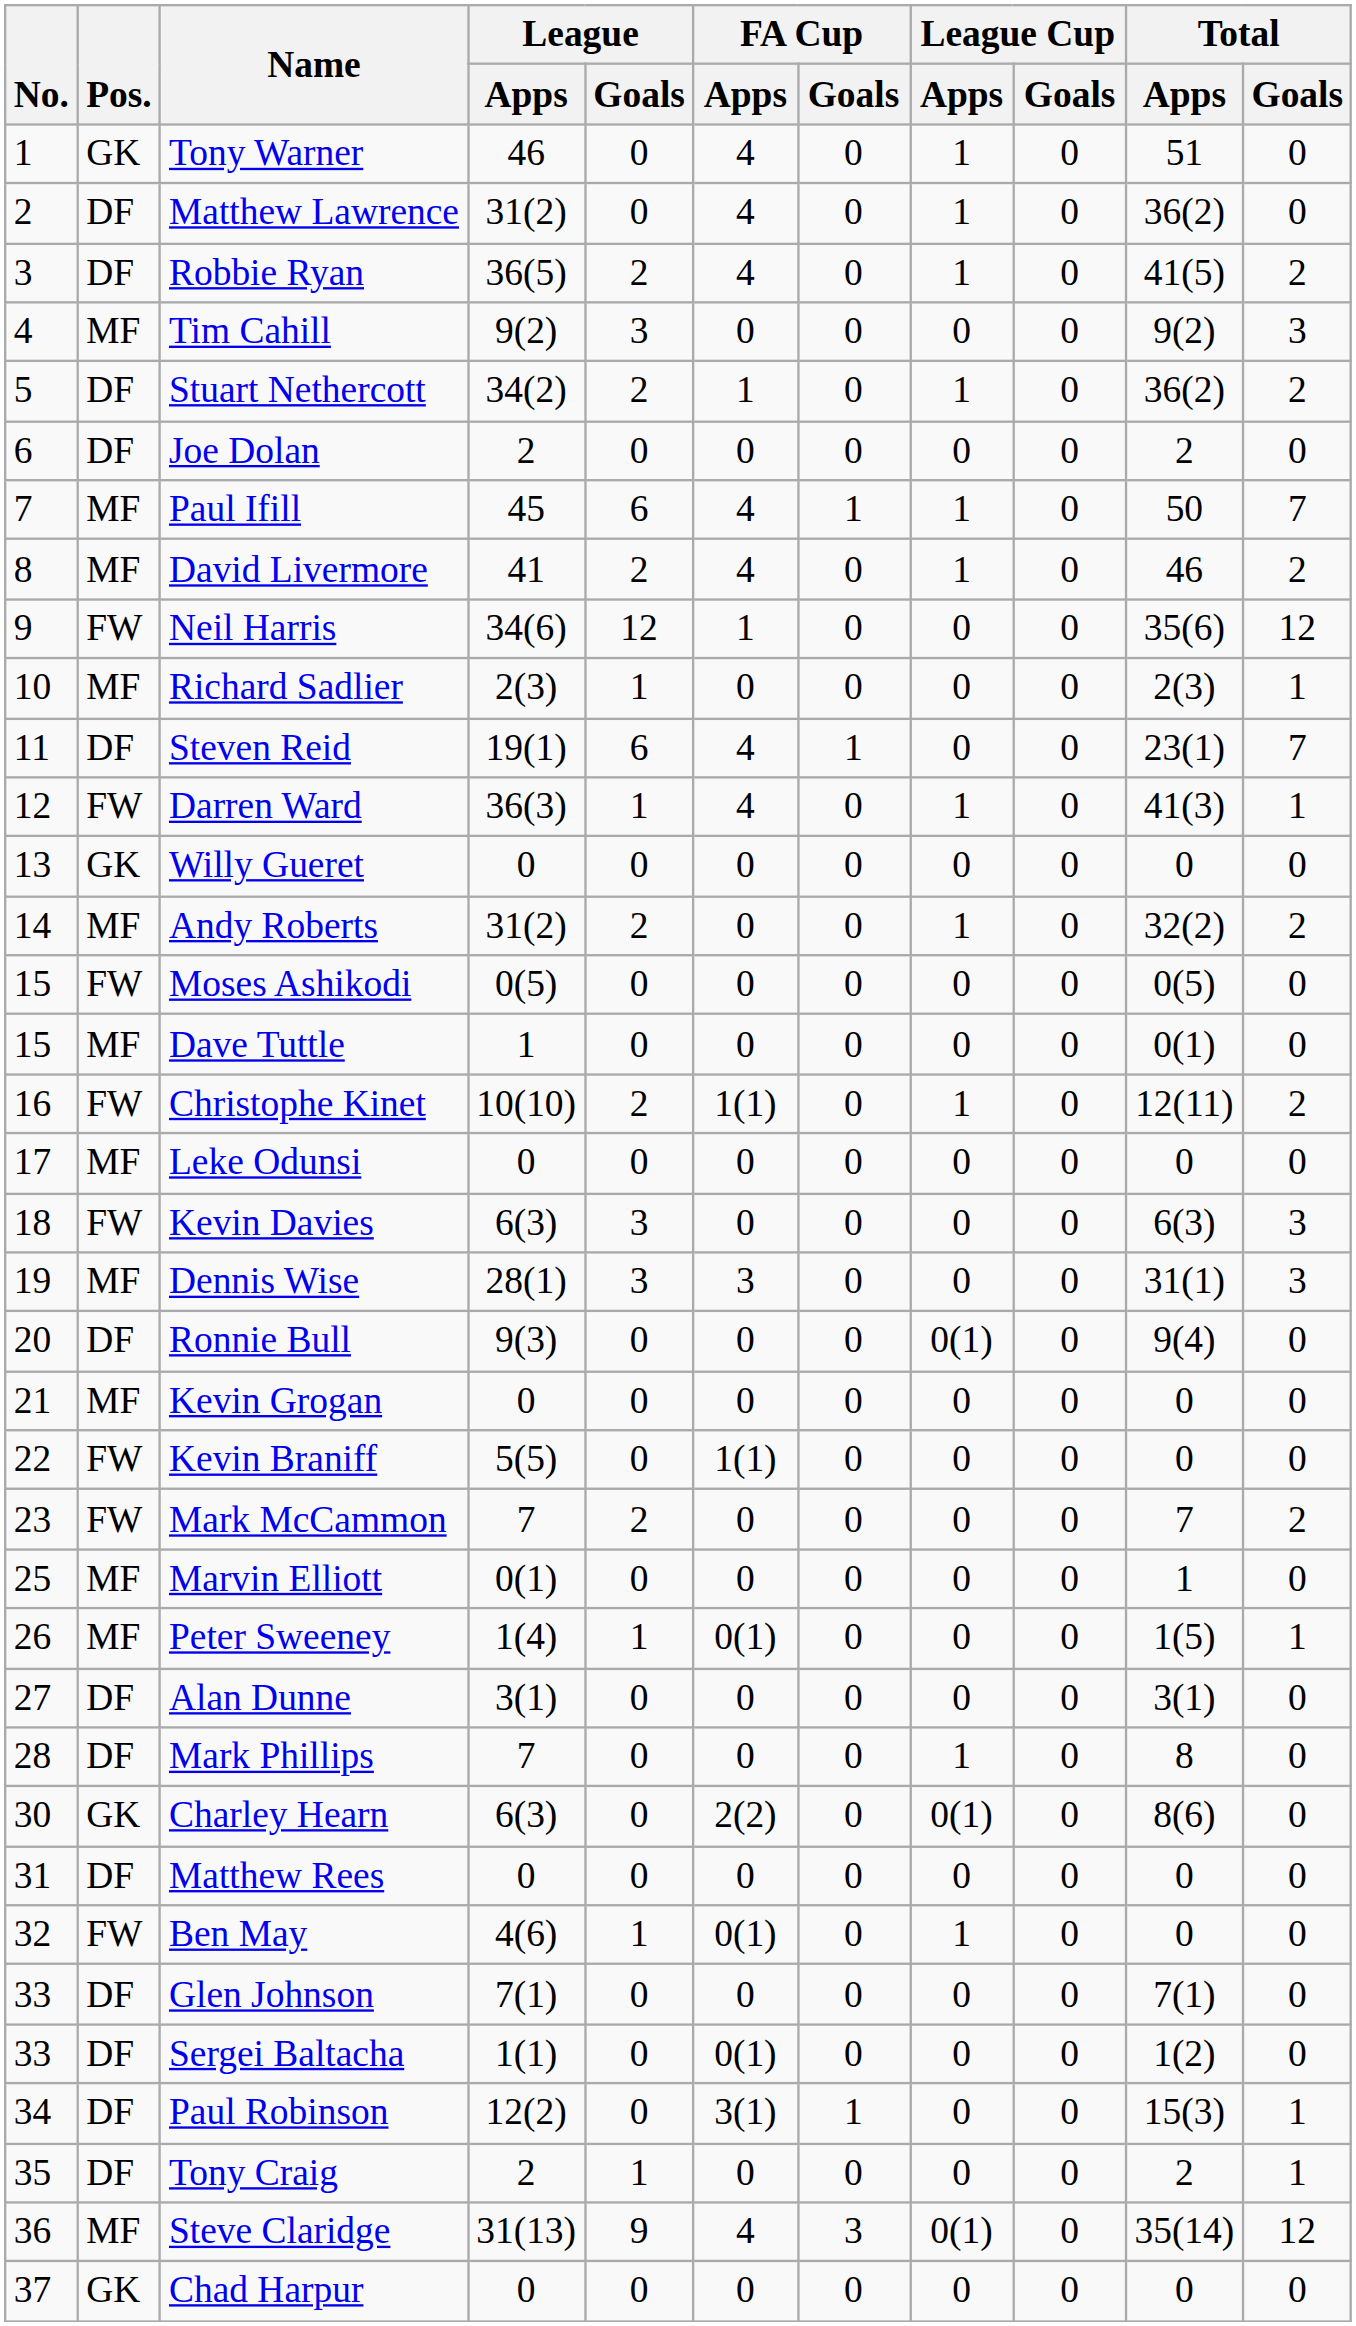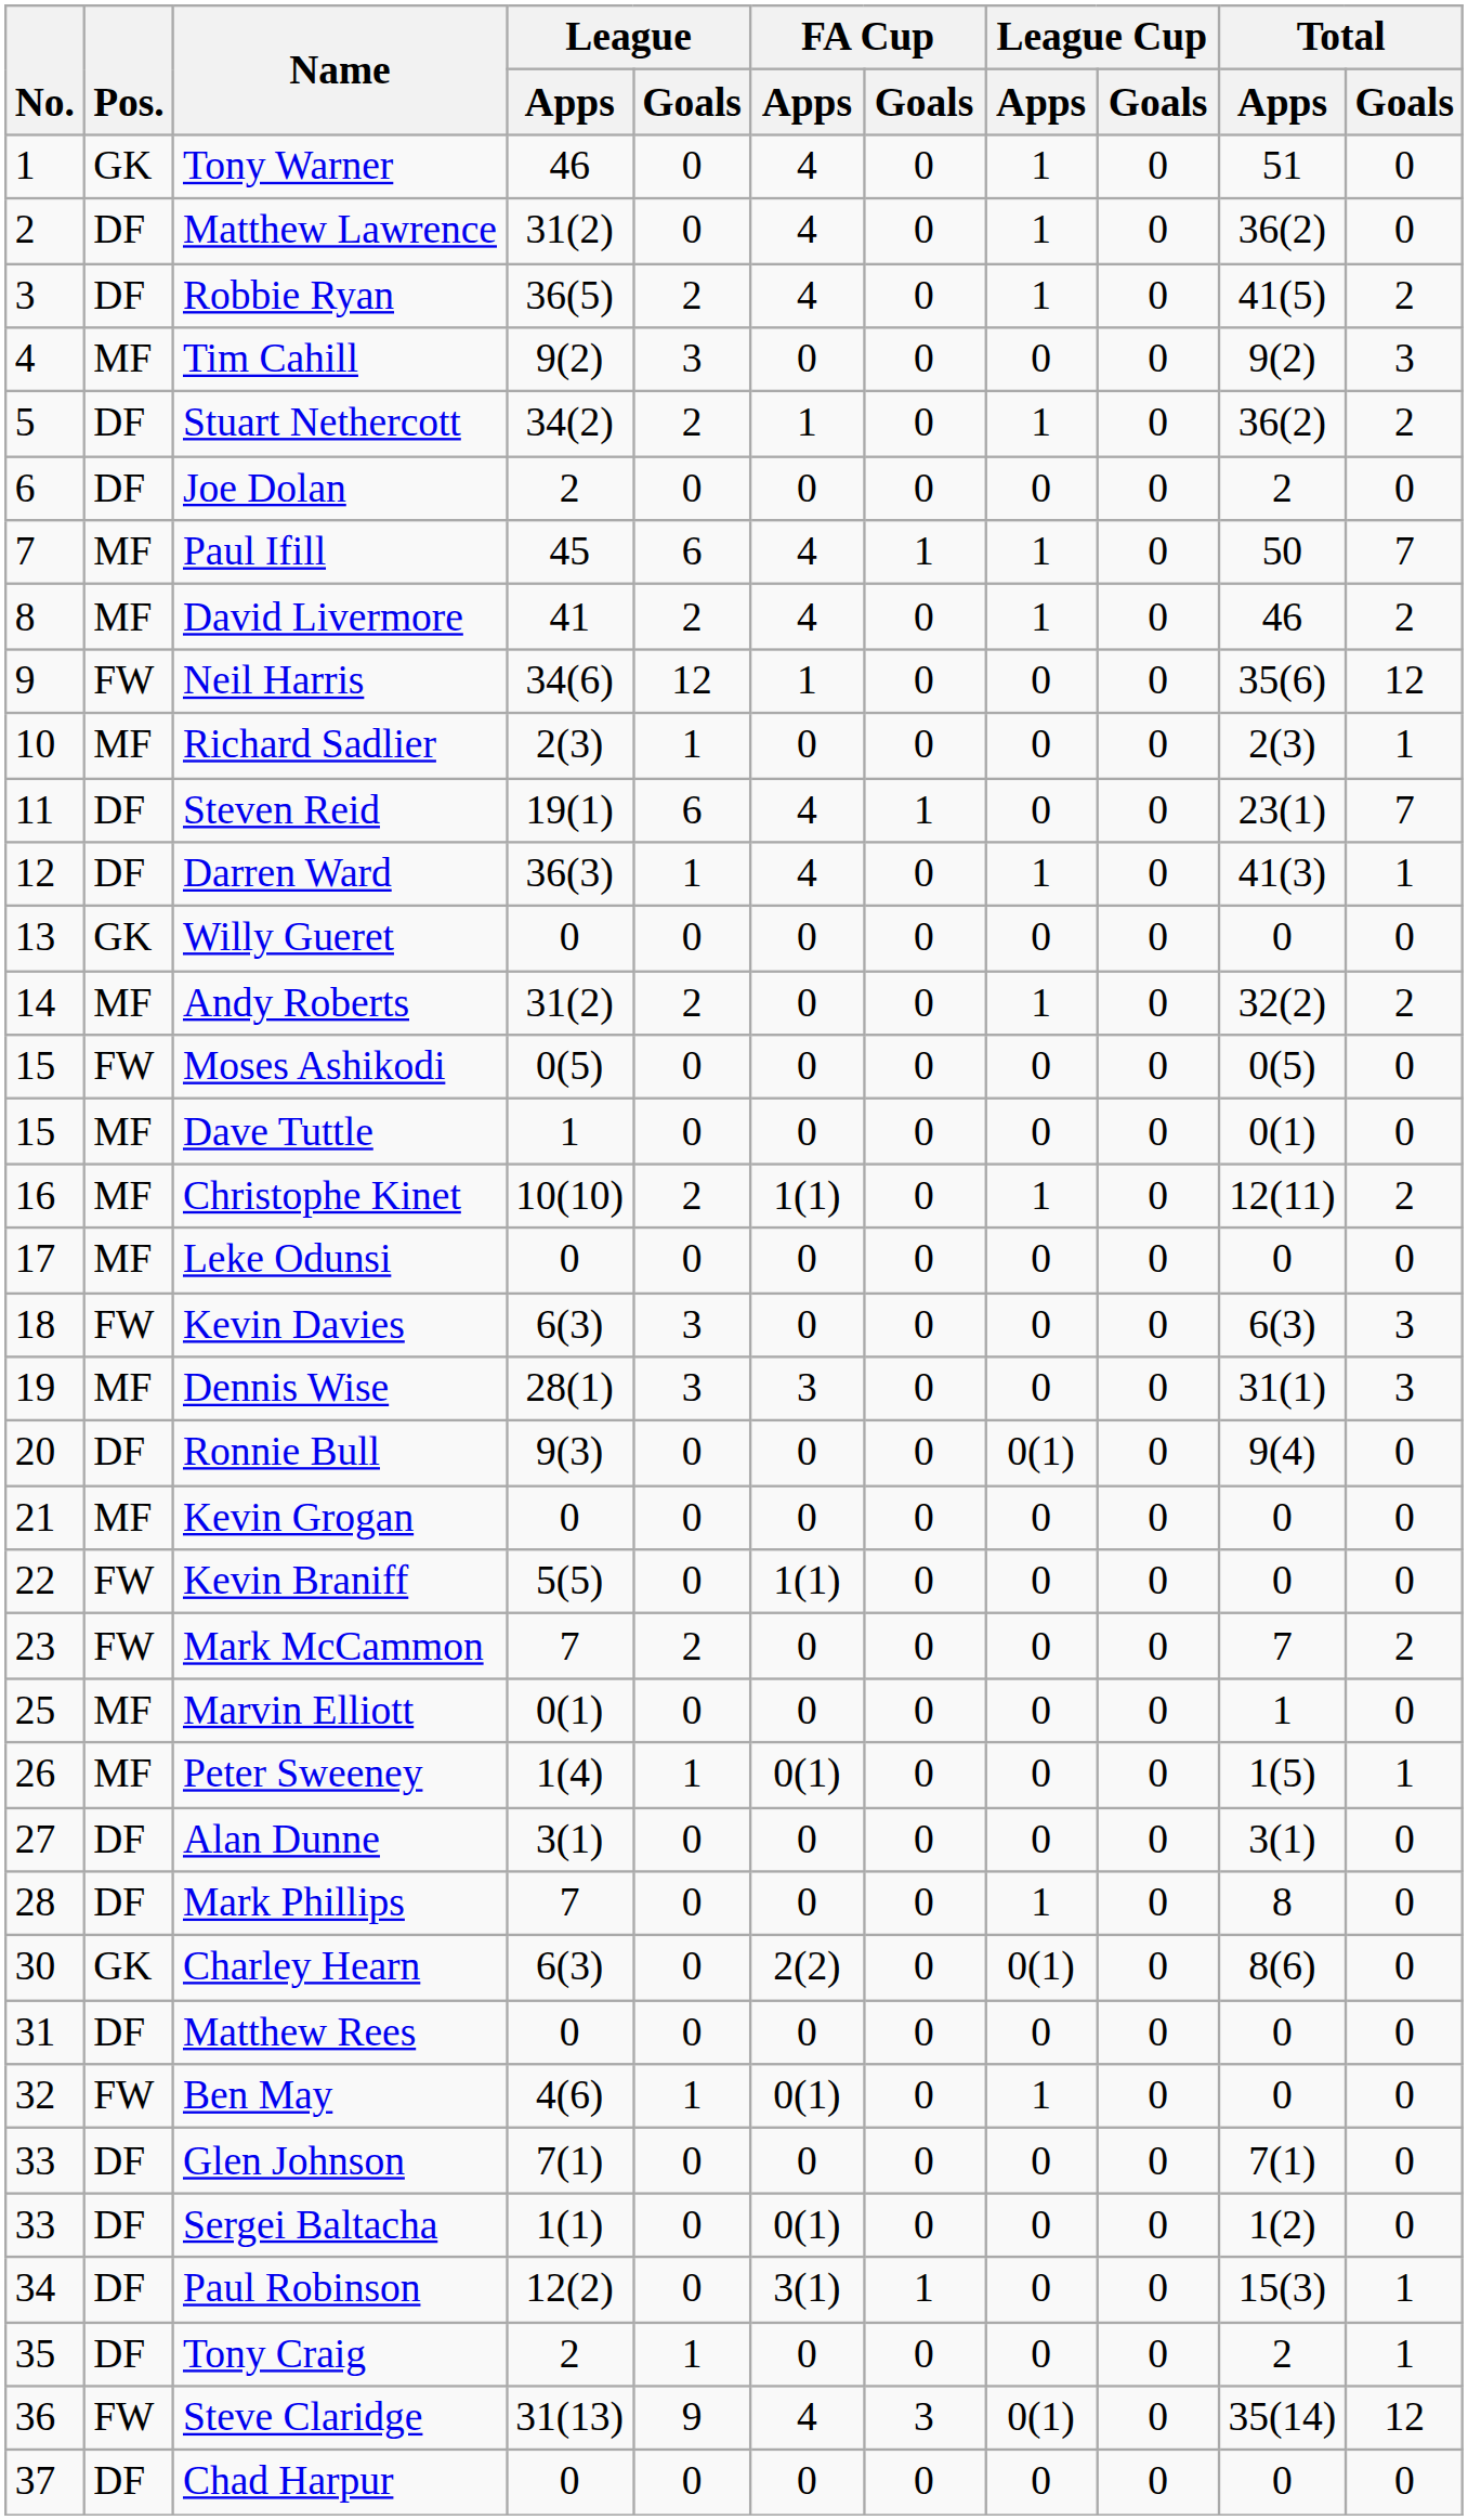 <table class="wikitable" style="text-align:center">
 <tr>
 <th rowspan="2" valign="bottom">No.</th>
 <th rowspan="2" valign="bottom">Pos.</th>
 <th rowspan="2">Name</th>
 <th colspan="2" width="85">League</th>
 <th colspan="2" width="85">FA Cup</th>
 <th colspan="2" width="85">League Cup</th>
 <th colspan="2" width="85">Total</th>
 </tr>
 <tr>
 <th>Apps</th>
 <th>Goals</th>
 <th>Apps</th>
 <th>Goals</th>
 <th>Apps</th>
 <th>Goals</th>
 <th>Apps</th>
 <th>Goals</th>
 </tr>
 <tr>
 <td align="left">1</td>
 <td align="left">GK</td>
 <td align="left"> <a href='#'>Tony Warner</a></td>
 <td>46</td>
 <td>0</td>
 <td>4</td>
 <td>0</td>
 <td>1</td>
 <td>0</td>
 <td>51</td>
 <td>0</td>
 </tr>
 <tr>
 <td align="left">2</td>
 <td align="left">DF</td>
 <td align="left"> <a href='#'>Matthew Lawrence</a></td>
 <td>31(2)</td>
 <td>0</td>
 <td>4</td>
 <td>0</td>
 <td>1</td>
 <td>0</td>
 <td>36(2)</td>
 <td>0</td>
 </tr>
 <tr>
 <td align="left">3</td>
 <td align="left">DF</td>
 <td align="left"> <a href='#'>Robbie Ryan</a></td>
 <td>36(5)</td>
 <td>2</td>
 <td>4</td>
 <td>0</td>
 <td>1</td>
 <td>0</td>
 <td>41(5)</td>
 <td>2</td>
 </tr>
 <tr>
 <td align="left">4</td>
 <td align="left">MF</td>
 <td align="left"> <a href='#'>Tim Cahill</a></td>
 <td>9(2)</td>
 <td>3</td>
 <td>0</td>
 <td>0</td>
 <td>0</td>
 <td>0</td>
 <td>9(2)</td>
 <td>3</td>
 </tr>
 <tr>
 <td align="left">5</td>
 <td align="left">DF</td>
 <td align="left"> <a href='#'>Stuart Nethercott</a></td>
 <td>34(2)</td>
 <td>2</td>
 <td>1</td>
 <td>0</td>
 <td>1</td>
 <td>0</td>
 <td>36(2)</td>
 <td>2</td>
 </tr>
 <tr>
 <td align="left">6</td>
 <td align="left">DF</td>
 <td align="left"> <a href='#'>Joe Dolan</a></td>
 <td>2</td>
 <td>0</td>
 <td>0</td>
 <td>0</td>
 <td>0</td>
 <td>0</td>
 <td>2</td>
 <td>0</td>
 </tr>
 <tr>
 <td align="left">7</td>
 <td align="left">MF</td>
 <td align="left"> <a href='#'>Paul Ifill</a></td>
 <td>45</td>
 <td>6</td>
 <td>4</td>
 <td>1</td>
 <td>1</td>
 <td>0</td>
 <td>50</td>
 <td>7</td>
 </tr>
 <tr>
 <td align="left">8</td>
 <td align="left">MF</td>
 <td align="left"> <a href='#'>David Livermore</a></td>
 <td>41</td>
 <td>2</td>
 <td>4</td>
 <td>0</td>
 <td>1</td>
 <td>0</td>
 <td>46</td>
 <td>2</td>
 </tr>
 <tr>
 <td align="left">9</td>
 <td align="left">FW</td>
 <td align="left"> <a href='#'>Neil Harris</a></td>
 <td>34(6)</td>
 <td>12</td>
 <td>1</td>
 <td>0</td>
 <td>0</td>
 <td>0</td>
 <td>35(6)</td>
 <td>12</td>
 </tr>
 <tr>
 <td align="left">10</td>
 <td align="left">MF</td>
 <td align="left"> <a href='#'>Richard Sadlier</a></td>
 <td>2(3)</td>
 <td>1</td>
 <td>0</td>
 <td>0</td>
 <td>0</td>
 <td>0</td>
 <td>2(3)</td>
 <td>1</td>
 </tr>
 <tr>
 <td align="left">11</td>
 <td align="left">DF</td>
 <td align="left"> <a href='#'>Steven Reid</a></td>
 <td>19(1)</td>
 <td>6</td>
 <td>4</td>
 <td>1</td>
 <td>0</td>
 <td>0</td>
 <td>23(1)</td>
 <td>7</td>
 </tr>
 <tr>
 <td align="left">12</td>
-<td align="left">FW</td>
+<td align="left">DF</td>
 <td align="left"> <a href='#'>Darren Ward</a></td>
 <td>36(3)</td>
 <td>1</td>
 <td>4</td>
 <td>0</td>
 <td>1</td>
 <td>0</td>
 <td>41(3)</td>
 <td>1</td>
 </tr>
 <tr>
 <td align="left">13</td>
 <td align="left">GK</td>
 <td align="left"> <a href='#'>Willy Gueret</a></td>
 <td>0</td>
 <td>0</td>
 <td>0</td>
 <td>0</td>
 <td>0</td>
 <td>0</td>
 <td>0</td>
 <td>0</td>
 </tr>
 <tr>
 <td align="left">14</td>
 <td align="left">MF</td>
 <td align="left"> <a href='#'>Andy Roberts</a></td>
 <td>31(2)</td>
 <td>2</td>
 <td>0</td>
 <td>0</td>
 <td>1</td>
 <td>0</td>
 <td>32(2)</td>
 <td>2</td>
 </tr>
 <tr>
 <td align="left">15</td>
 <td align="left">FW</td>
 <td align="left"> <a href='#'>Moses Ashikodi</a></td>
 <td>0(5)</td>
 <td>0</td>
 <td>0</td>
 <td>0</td>
 <td>0</td>
 <td>0</td>
 <td>0(5)</td>
 <td>0</td>
 </tr>
 <tr>
 <td align="left">15</td>
 <td align="left">MF</td>
 <td align="left"> <a href='#'>Dave Tuttle</a></td>
 <td>1</td>
 <td>0</td>
 <td>0</td>
 <td>0</td>
 <td>0</td>
 <td>0</td>
 <td>0(1)</td>
 <td>0</td>
 </tr>
 <tr>
 <td align="left">16</td>
-<td align="left">FW</td>
+<td align="left">MF</td>
 <td align="left"> <a href='#'>Christophe Kinet</a></td>
 <td>10(10)</td>
 <td>2</td>
 <td>1(1)</td>
 <td>0</td>
 <td>1</td>
 <td>0</td>
 <td>12(11)</td>
 <td>2</td>
 </tr>
 <tr>
 <td align="left">17</td>
 <td align="left">MF</td>
 <td align="left"> <a href='#'>Leke Odunsi</a></td>
 <td>0</td>
 <td>0</td>
 <td>0</td>
 <td>0</td>
 <td>0</td>
 <td>0</td>
 <td>0</td>
 <td>0</td>
 </tr>
 <tr>
 <td align="left">18</td>
 <td align="left">FW</td>
 <td align="left"> <a href='#'>Kevin Davies</a></td>
 <td>6(3)</td>
 <td>3</td>
 <td>0</td>
 <td>0</td>
 <td>0</td>
 <td>0</td>
 <td>6(3)</td>
 <td>3</td>
 </tr>
 <tr>
 <td align="left">19</td>
 <td align="left">MF</td>
 <td align="left"> <a href='#'>Dennis Wise</a></td>
 <td>28(1)</td>
 <td>3</td>
 <td>3</td>
 <td>0</td>
 <td>0</td>
 <td>0</td>
 <td>31(1)</td>
 <td>3</td>
 </tr>
 <tr>
 <td align="left">20</td>
 <td align="left">DF</td>
 <td align="left"> <a href='#'>Ronnie Bull</a></td>
 <td>9(3)</td>
 <td>0</td>
 <td>0</td>
 <td>0</td>
 <td>0(1)</td>
 <td>0</td>
 <td>9(4)</td>
 <td>0</td>
 </tr>
 <tr>
 <td align="left">21</td>
 <td align="left">MF</td>
 <td align="left"> <a href='#'>Kevin Grogan</a></td>
 <td>0</td>
 <td>0</td>
 <td>0</td>
 <td>0</td>
 <td>0</td>
 <td>0</td>
 <td>0</td>
 <td>0</td>
 </tr>
 <tr>
 <td align="left">22</td>
 <td align="left">FW</td>
 <td align="left"> <a href='#'>Kevin Braniff</a></td>
 <td>5(5)</td>
 <td>0</td>
 <td>1(1)</td>
 <td>0</td>
 <td>0</td>
 <td>0</td>
 <td>0</td>
 <td>0</td>
 </tr>
 <tr>
 <td align="left">23</td>
 <td align="left">FW</td>
 <td align="left"> <a href='#'>Mark McCammon</a></td>
 <td>7</td>
 <td>2</td>
 <td>0</td>
 <td>0</td>
 <td>0</td>
 <td>0</td>
 <td>7</td>
 <td>2</td>
 </tr>
 <tr>
 <td align="left">25</td>
 <td align="left">MF</td>
 <td align="left"> <a href='#'>Marvin Elliott</a></td>
 <td>0(1)</td>
 <td>0</td>
 <td>0</td>
 <td>0</td>
 <td>0</td>
 <td>0</td>
 <td>1</td>
 <td>0</td>
 </tr>
 <tr>
 <td align="left">26</td>
 <td align="left">MF</td>
 <td align="left"> <a href='#'>Peter Sweeney</a></td>
 <td>1(4)</td>
 <td>1</td>
 <td>0(1)</td>
 <td>0</td>
 <td>0</td>
 <td>0</td>
 <td>1(5)</td>
 <td>1</td>
 </tr>
 <tr>
 <td align="left">27</td>
 <td align="left">DF</td>
 <td align="left"> <a href='#'>Alan Dunne</a></td>
 <td>3(1)</td>
 <td>0</td>
 <td>0</td>
 <td>0</td>
 <td>0</td>
 <td>0</td>
 <td>3(1)</td>
 <td>0</td>
 </tr>
 <tr>
 <td align="left">28</td>
 <td align="left">DF</td>
 <td align="left"> <a href='#'>Mark Phillips</a></td>
 <td>7</td>
 <td>0</td>
 <td>0</td>
 <td>0</td>
 <td>1</td>
 <td>0</td>
 <td>8</td>
 <td>0</td>
 </tr>
 <tr>
 <td align="left">30</td>
 <td align="left">GK</td>
 <td align="left"> <a href='#'>Charley Hearn</a></td>
 <td>6(3)</td>
 <td>0</td>
 <td>2(2)</td>
 <td>0</td>
 <td>0(1)</td>
 <td>0</td>
 <td>8(6)</td>
 <td>0</td>
 </tr>
 <tr>
 <td align="left">31</td>
 <td align="left">DF</td>
 <td align="left"> <a href='#'>Matthew Rees</a></td>
 <td>0</td>
 <td>0</td>
 <td>0</td>
 <td>0</td>
 <td>0</td>
 <td>0</td>
 <td>0</td>
 <td>0</td>
 </tr>
 <tr>
 <td align="left">32</td>
 <td align="left">FW</td>
 <td align="left"> <a href='#'>Ben May</a></td>
 <td>4(6)</td>
 <td>1</td>
 <td>0(1)</td>
 <td>0</td>
 <td>1</td>
 <td>0</td>
 <td>0</td>
 <td>0</td>
 </tr>
 <tr>
 <td align="left">33</td>
 <td align="left">DF</td>
 <td align="left"> <a href='#'>Glen Johnson</a></td>
 <td>7(1)</td>
 <td>0</td>
 <td>0</td>
 <td>0</td>
 <td>0</td>
 <td>0</td>
 <td>7(1)</td>
 <td>0</td>
 </tr>
 <tr>
 <td align="left">33</td>
 <td align="left">DF</td>
 <td align="left"> <a href='#'>Sergei Baltacha</a></td>
 <td>1(1)</td>
 <td>0</td>
 <td>0(1)</td>
 <td>0</td>
 <td>0</td>
 <td>0</td>
 <td>1(2)</td>
 <td>0</td>
 </tr>
 <tr>
 <td align="left">34</td>
 <td align="left">DF</td>
 <td align="left"> <a href='#'>Paul Robinson</a></td>
 <td>12(2)</td>
 <td>0</td>
 <td>3(1)</td>
 <td>1</td>
 <td>0</td>
 <td>0</td>
 <td>15(3)</td>
 <td>1</td>
 </tr>
 <tr>
 <td align="left">35</td>
 <td align="left">DF</td>
 <td align="left"> <a href='#'>Tony Craig</a></td>
 <td>2</td>
 <td>1</td>
 <td>0</td>
 <td>0</td>
 <td>0</td>
 <td>0</td>
 <td>2</td>
 <td>1</td>
 </tr>
 <tr>
 <td align="left">36</td>
-<td align="left">MF</td>
+<td align="left">FW</td>
 <td align="left"> <a href='#'>Steve Claridge</a></td>
 <td>31(13)</td>
 <td>9</td>
 <td>4</td>
 <td>3</td>
 <td>0(1)</td>
 <td>0</td>
 <td>35(14)</td>
 <td>12</td>
 </tr>
 <tr>
 <td align="left">37</td>
-<td align="left">GK</td>
+<td align="left">DF</td>
 <td align="left"> <a href='#'>Chad Harpur</a></td>
 <td>0</td>
 <td>0</td>
 <td>0</td>
 <td>0</td>
 <td>0</td>
 <td>0</td>
 <td>0</td>
 <td>0</td>
 </tr>
 <tr>
 </tr>
 </table>
